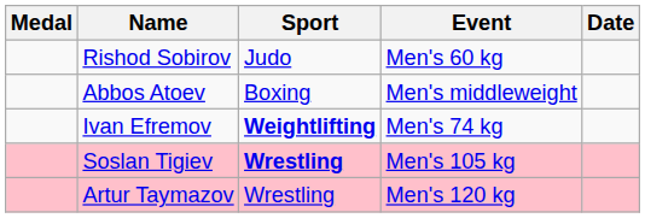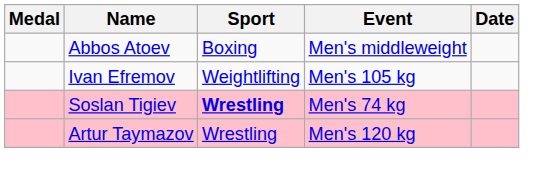 <table class="wikitable sortable" style="font-size: 95%;">
 <tr>
 <th>Medal</th>
 <th>Name</th>
 <th>Sport</th>
 <th>Event</th>
 <th>Date</th>
-</tr>
-<tr>
-<td></td>
-<td><a href='#'>Rishod Sobirov</a></td>
-<td><a href='#'>Judo</a></td>
-<td><a href='#'>Men's 60 kg</a></td>
-<td></td>
 </tr>
 <tr>
 <td></td>
 <td><a href='#'>Abbos Atoev</a></td>
 <td><a href='#'>Boxing</a></td>
 <td><a href='#'>Men's middleweight</a></td>
 <td></td>
 </tr>
 <tr>
 <td></td>
 <td><a href='#'>Ivan Efremov</a></td>
-<td><strong><a href='#'>Weightlifting</a></strong></td>
-<td><a href='#'>Men's 74 kg</a></td>
+<td><a href='#'>Weightlifting</a></td>
+<td><a href='#'>Men's 105 kg</a></td>
 <td></td>
 </tr>
 <tr bgcolor=pink>
 <td></td>
 <td><a href='#'>Soslan Tigiev</a></td>
 <td><strong><a href='#'>Wrestling</a></strong></td>
-<td><a href='#'>Men's 105 kg</a></td>
+<td><a href='#'>Men's 74 kg</a></td>
 <td></td>
 </tr>
 <tr bgcolor=pink>
 <td></td>
 <td><a href='#'>Artur Taymazov</a></td>
 <td><a href='#'>Wrestling</a></td>
 <td><a href='#'>Men's 120 kg</a></td>
 <td></td>
 </tr>
 </table>
